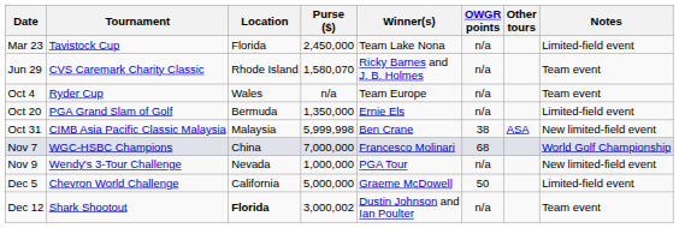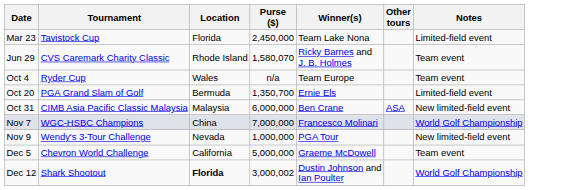 <table class="wikitable" style="font-size:95%">
 <tr>
 <th>Date</th>
 <th>Tournament</th>
 <th>Location</th>
 <th>Purse<br>($)</th>
 <th>Winner(s)</th>
-<th><a href='#'>OWGR</a><br>points</th>
 <th>Other<br>tours</th>
 <th>Notes</th>
 </tr>
 <tr>
 <td>Mar 23</td>
 <td><a href='#'>Tavistock Cup</a></td>
 <td>Florida</td>
 <td align=right>2,450,000</td>
 <td>Team Lake Nona</td>
-<td align=center>n/a</td>
 <td></td>
 <td>Limited-field event</td>
 </tr>
 <tr>
 <td>Jun 29</td>
 <td><a href='#'>CVS Caremark Charity Classic</a></td>
 <td>Rhode Island</td>
 <td align=right>1,580,070</td>
 <td> <a href='#'>Ricky Barnes</a> and<br> <a href='#'>J. B. Holmes</a></td>
-<td align=center>n/a</td>
 <td></td>
 <td>Team event</td>
 </tr>
 <tr>
 <td>Oct 4</td>
 <td><a href='#'>Ryder Cup</a></td>
 <td>Wales</td>
 <td align=center>n/a</td>
 <td> Team Europe</td>
-<td align=center>n/a</td>
 <td></td>
 <td>Team event</td>
 </tr>
 <tr>
 <td>Oct 20</td>
 <td><a href='#'>PGA Grand Slam of Golf</a></td>
 <td>Bermuda</td>
-<td align=right>1,350,000</td>
+<td align=right>1,350,700</td>
 <td> <a href='#'>Ernie Els</a></td>
-<td align=center>n/a</td>
 <td></td>
 <td>Limited-field event</td>
 </tr>
 <tr>
 <td>Oct 31</td>
 <td><a href='#'>CIMB Asia Pacific Classic Malaysia</a></td>
 <td>Malaysia</td>
-<td align=right>5,999,998</td>
+<td align=right>6,000,000</td>
 <td> <a href='#'>Ben Crane</a></td>
-<td align=center>38</td>
 <td><a href='#'>ASA</a></td>
 <td>New limited-field event</td>
 </tr>
 <tr style="background:#dfe2e9;">
 <td>Nov 7</td>
 <td><a href='#'>WGC-HSBC Champions</a></td>
 <td>China</td>
 <td align=right>7,000,000</td>
 <td> <a href='#'>Francesco Molinari</a></td>
-<td align=center>68</td>
 <td></td>
 <td><a href='#'>World Golf Championship</a></td>
 </tr>
 <tr>
 <td>Nov 9</td>
 <td><a href='#'>Wendy's 3-Tour Challenge</a></td>
 <td>Nevada</td>
 <td align=right>1,000,000</td>
 <td><a href='#'>PGA Tour</a></td>
-<td align=center>n/a</td>
 <td></td>
 <td>New limited-field event</td>
 </tr>
 <tr>
 <td>Dec 5</td>
 <td><a href='#'>Chevron World Challenge</a></td>
 <td>California</td>
 <td align=right>5,000,000</td>
 <td> <a href='#'>Graeme McDowell</a></td>
-<td align=center>50</td>
 <td></td>
-<td>Limited-field event</td>
+<td>Team event</td>
 </tr>
 <tr>
 <td>Dec 12</td>
 <td><a href='#'>Shark Shootout</a></td>
 <td><strong>Florida</strong></td>
 <td align=right>3,000,002</td>
 <td> <a href='#'>Dustin Johnson</a> and<br> <a href='#'>Ian Poulter</a></td>
-<td align=center>n/a</td>
 <td></td>
-<td>Team event</td>
+<td><a href='#'>World Golf Championship</a></td>
 </tr>
 </table>
